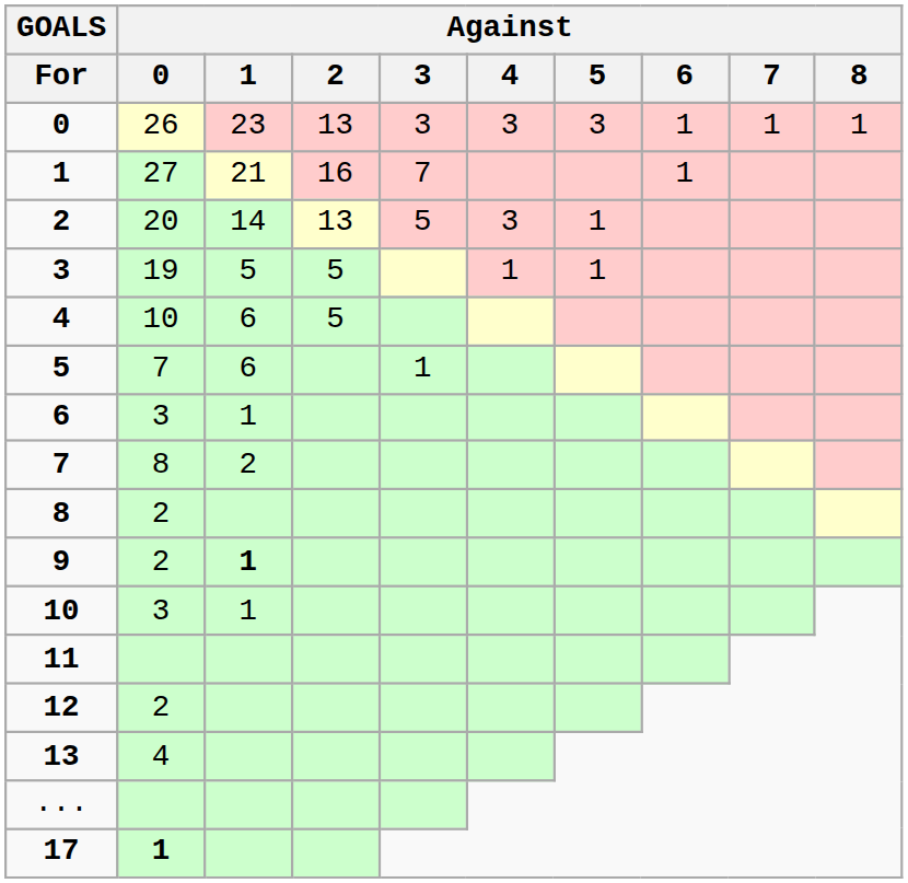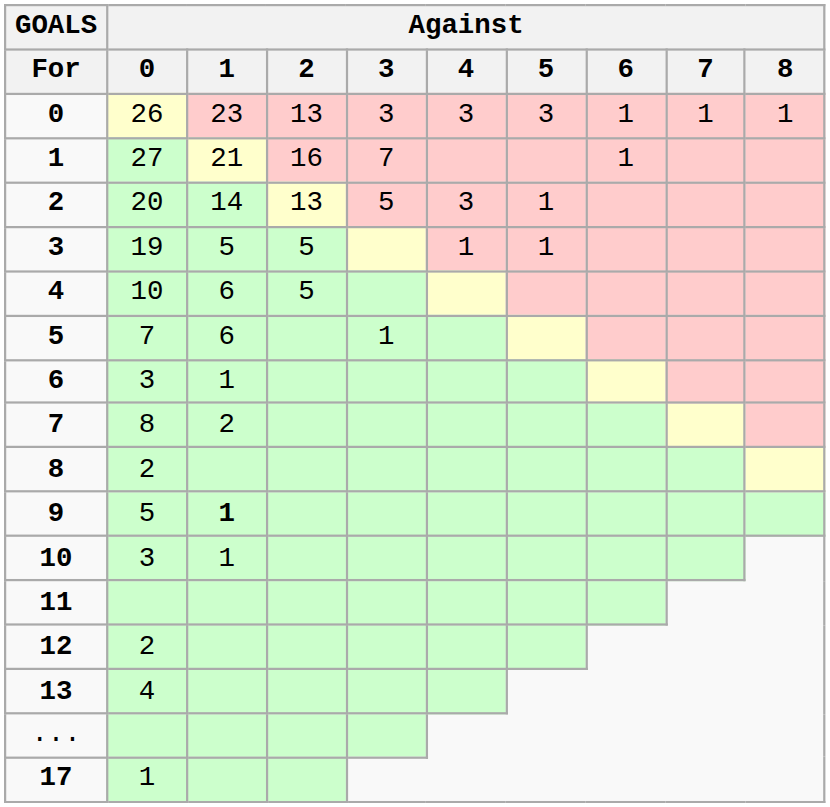 <table class="wikitable" style="font-size:95%; text-align:center;">
 <tr>
 <th>GOALS</th>
 <th colspan="9">Against</th>
 </tr>
 <tr>
 <th style="width:40px">For</th>
 <th style="width:30px">0</th>
 <th style="width:30px">1</th>
 <th style="width:30px">2</th>
 <th style="width:30px">3</th>
 <th style="width:30px">4</th>
 <th style="width:30px">5</th>
 <th style="width:30px">6</th>
 <th style="width:30px">7</th>
 <th style="width:30px">8</th>
 </tr>
 <tr>
 <td><strong>0</strong></td>
 <td style="background:#ffc;">26</td>
 <td style="background:#fcc;">23</td>
 <td style="background:#fcc;">13</td>
 <td style="background:#fcc;">3</td>
 <td style="background:#fcc;">3</td>
 <td style="background:#fcc;">3</td>
 <td style="background:#fcc;">1</td>
 <td style="background:#fcc;">1</td>
 <td style="background:#fcc;">1</td>
 </tr>
 <tr>
 <td><strong>1</strong></td>
 <td style="background:#cfc;">27</td>
 <td style="background:#ffc;">21</td>
 <td style="background:#fcc;">16</td>
 <td style="background:#fcc;">7</td>
 <td style="background:#fcc;"></td>
 <td style="background:#fcc;"></td>
 <td style="background:#fcc;">1</td>
 <td style="background:#fcc;"></td>
 <td style="background:#fcc;"></td>
 </tr>
 <tr>
 <td><strong>2</strong></td>
 <td style="background:#cfc;">20</td>
 <td style="background:#cfc;">14</td>
 <td style="background:#ffc;">13</td>
 <td style="background:#fcc;">5</td>
 <td style="background:#fcc;">3</td>
 <td style="background:#fcc;">1</td>
 <td style="background:#fcc;"></td>
 <td style="background:#fcc;"></td>
 <td style="background:#fcc;"></td>
 </tr>
 <tr>
 <td><strong>3</strong></td>
 <td style="background:#cfc;">19</td>
 <td style="background:#cfc;">5</td>
 <td style="background:#cfc;">5</td>
 <td style="background:#ffc;"></td>
 <td style="background:#fcc;">1</td>
 <td style="background:#fcc;">1</td>
 <td style="background:#fcc;"></td>
 <td style="background:#fcc;"></td>
 <td style="background:#fcc;"></td>
 </tr>
 <tr>
 <td><strong>4</strong></td>
 <td style="background:#cfc;">10</td>
 <td style="background:#cfc;">6</td>
 <td style="background:#cfc;">5</td>
 <td style="background:#cfc;"></td>
 <td style="background:#ffc;"></td>
 <td style="background:#fcc;"></td>
 <td style="background:#fcc;"></td>
 <td style="background:#fcc;"></td>
 <td style="background:#fcc;"></td>
 </tr>
 <tr>
 <td><strong>5</strong></td>
 <td style="background:#cfc;">7</td>
 <td style="background:#cfc;">6</td>
 <td style="background:#cfc;"></td>
 <td style="background:#cfc;">1</td>
 <td style="background:#cfc;"></td>
 <td style="background:#ffc;"></td>
 <td style="background:#fcc;"></td>
 <td style="background:#fcc;"></td>
 <td style="background:#fcc;"></td>
 </tr>
 <tr>
 <td><strong>6</strong></td>
 <td style="background:#cfc;">3</td>
 <td style="background:#cfc;">1</td>
 <td style="background:#cfc;"></td>
 <td style="background:#cfc;"></td>
 <td style="background:#cfc;"></td>
 <td style="background:#cfc;"></td>
 <td style="background:#ffc;"></td>
 <td style="background:#fcc;"></td>
 <td style="background:#fcc;"></td>
 </tr>
 <tr>
 <td><strong>7</strong></td>
 <td style="background:#cfc;">8</td>
 <td style="background:#cfc;">2</td>
 <td style="background:#cfc;"></td>
 <td style="background:#cfc;"></td>
 <td style="background:#cfc;"></td>
 <td style="background:#cfc;"></td>
 <td style="background:#cfc;"></td>
 <td style="background:#ffc;"></td>
 <td style="background:#fcc;"></td>
 </tr>
 <tr>
 <td><strong>8</strong></td>
 <td style="background:#cfc;">2</td>
 <td style="background:#cfc;"></td>
 <td style="background:#cfc;"></td>
 <td style="background:#cfc;"></td>
 <td style="background:#cfc;"></td>
 <td style="background:#cfc;"></td>
 <td style="background:#cfc;"></td>
 <td style="background:#cfc;"></td>
 <td style="background:#ffc;"></td>
 </tr>
 <tr>
 <td><strong>9</strong></td>
-<td style="background:#cfc;">2</td>
+<td style="background:#cfc;">5</td>
 <td style="background:#cfc;"><strong>1</strong></td>
 <td style="background:#cfc;"></td>
 <td style="background:#cfc;"></td>
 <td style="background:#cfc;"></td>
 <td style="background:#cfc;"></td>
 <td style="background:#cfc;"></td>
 <td style="background:#cfc;"></td>
 <td style="background:#cfc;"></td>
 </tr>
 <tr>
 <td><strong>10</strong></td>
 <td style="background:#cfc;">3</td>
 <td style="background:#cfc;">1</td>
 <td style="background:#cfc;"></td>
 <td style="background:#cfc;"></td>
 <td style="background:#cfc;"></td>
 <td style="background:#cfc;"></td>
 <td style="background:#cfc;"></td>
 <td style="background:#cfc;"></td>
 </tr>
 <tr>
 <td><strong>11</strong></td>
 <td style="background:#cfc;"></td>
 <td style="background:#cfc;"></td>
 <td style="background:#cfc;"></td>
 <td style="background:#cfc;"></td>
 <td style="background:#cfc;"></td>
 <td style="background:#cfc;"></td>
 <td style="background:#cfc;"></td>
 </tr>
 <tr>
 <td><strong>12</strong></td>
 <td style="background:#cfc;">2</td>
 <td style="background:#cfc;"></td>
 <td style="background:#cfc;"></td>
 <td style="background:#cfc;"></td>
 <td style="background:#cfc;"></td>
 <td style="background:#cfc;"></td>
 </tr>
 <tr>
 <td><strong>13</strong></td>
 <td style="background:#cfc;">4</td>
 <td style="background:#cfc;"></td>
 <td style="background:#cfc;"></td>
 <td style="background:#cfc;"></td>
 <td style="background:#cfc;"></td>
 </tr>
 <tr>
 <td>...</td>
 <td style="background:#cfc;"></td>
 <td style="background:#cfc;"></td>
 <td style="background:#cfc;"></td>
 <td style="background:#cfc;"></td>
 </tr>
 <tr>
 <td><strong>17</strong></td>
-<td style="background:#cfc;"><strong>1</strong></td>
+<td style="background:#cfc;">1</td>
 <td style="background:#cfc;"></td>
 <td style="background:#cfc;"></td>
 </tr>
 </table>
